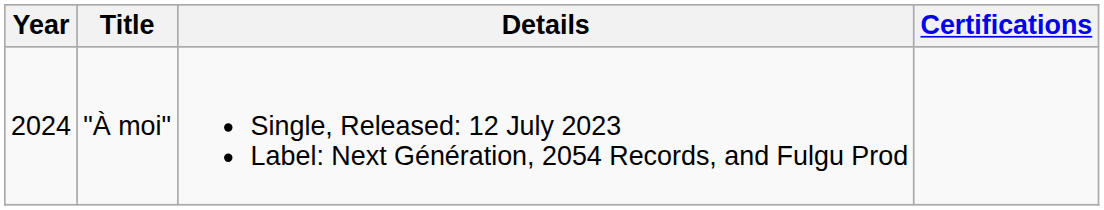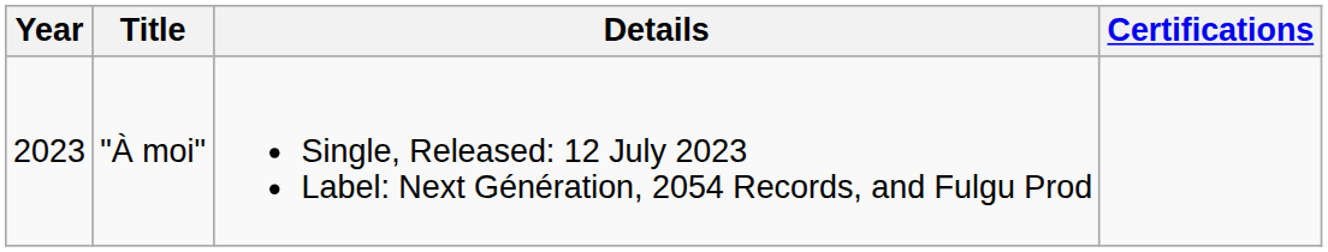 <table class="wikitable">
 <tr>
 <th>Year</th>
 <th>Title</th>
 <th>Details</th>
 <th><a href='#'>Certifications</a></th>
 </tr>
 <tr>
-<td>2024</td>
+<td>2023</td>
 <td>"À moi"</td>
 <td><br><ul><li>Single, Released: 12 July 2023</li><li>Label: Next Génération, 2054 Records, and Fulgu Prod</li></ul></td>
 <td></td>
 </tr>
 </table>
